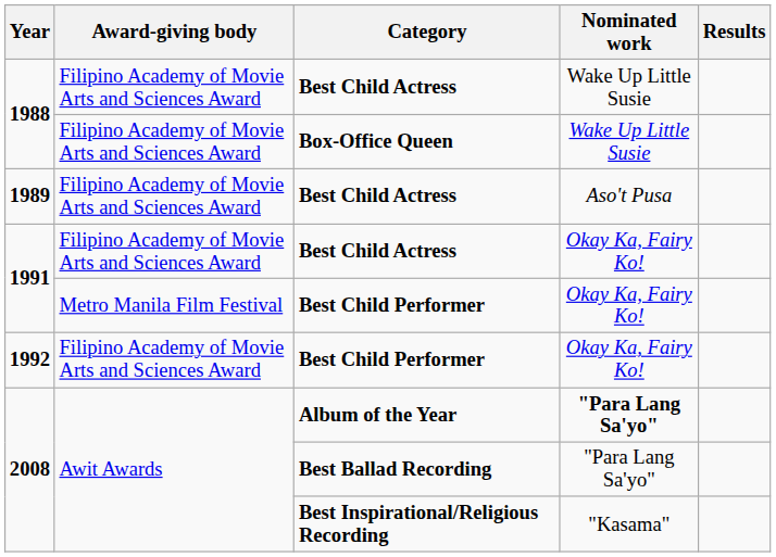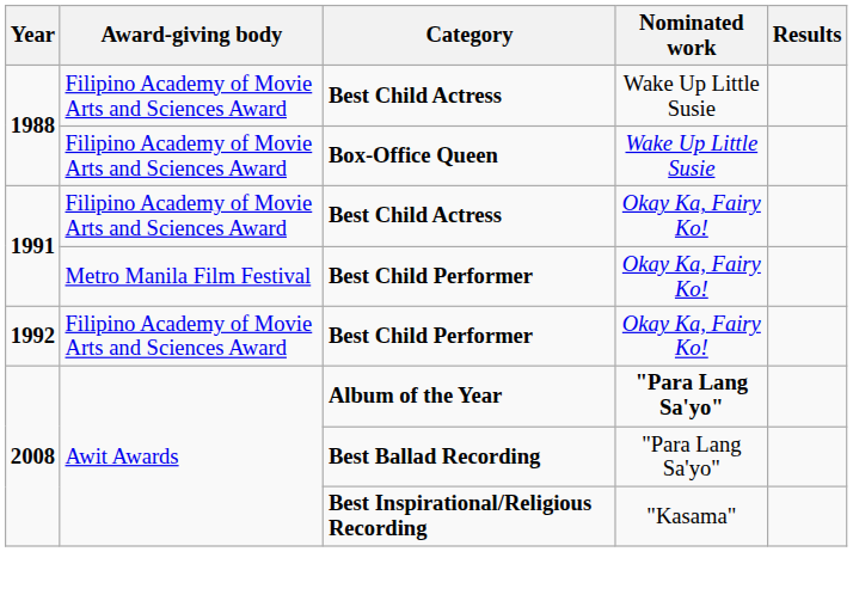 <table class="wikitable">
 <tr>
 <th>Year</th>
 <th>Award-giving body</th>
 <th>Category</th>
 <th>Nominated work</th>
 <th>Results</th>
 </tr>
 <tr>
 <td rowspan=2><strong>1988</strong></td>
 <td><a href='#'>Filipino Academy of Movie Arts and Sciences Award</a></td>
 <td><strong>Best Child Actress</strong></td>
 <td align=center>Wake Up Little Susie</td>
 <td></td>
 </tr>
 <tr>
 <td><a href='#'>Filipino Academy of Movie Arts and Sciences Award</a></td>
 <td><strong>Box-Office Queen</strong></td>
 <td align=center><em><a href='#'>Wake Up Little Susie</a></em></td>
-<td></td>
-</tr>
-<tr>
-<td><strong>1989</strong></td>
-<td><a href='#'>Filipino Academy of Movie Arts and Sciences Award</a></td>
-<td><strong>Best Child Actress</strong></td>
-<td align=center><em>Aso't Pusa</em></td>
 <td></td>
 </tr>
 <tr>
 <td rowspan=2><strong>1991</strong></td>
 <td><a href='#'>Filipino Academy of Movie Arts and Sciences Award</a></td>
 <td><strong>Best Child Actress</strong></td>
 <td align=center><em><a href='#'>Okay Ka, Fairy Ko!</a></em></td>
 <td></td>
 </tr>
 <tr>
 <td><a href='#'>Metro Manila Film Festival</a></td>
 <td><strong>Best Child Performer</strong></td>
 <td align=center><em><a href='#'>Okay Ka, Fairy Ko!</a></em></td>
 <td></td>
 </tr>
 <tr>
 <td><strong>1992</strong></td>
 <td><a href='#'>Filipino Academy of Movie Arts and Sciences Award</a></td>
 <td><strong>Best Child Performer</strong></td>
 <td align=center><em><a href='#'>Okay Ka, Fairy Ko!</a></em></td>
 <td></td>
 </tr>
 <tr>
 <td rowspan=3><strong>2008</strong></td>
 <td rowspan=3><a href='#'>Awit Awards</a></td>
 <td><strong>Album of the Year</strong></td>
 <td align=center><strong>"Para Lang Sa'yo"</strong></td>
 <td></td>
 </tr>
 <tr>
 <td><strong>Best Ballad Recording</strong></td>
 <td align=center>"Para Lang Sa'yo"</td>
 <td></td>
 </tr>
 <tr>
 <td><strong>Best Inspirational/Religious Recording</strong></td>
 <td align=center>"Kasama"</td>
 <td></td>
 </tr>
 </table>
